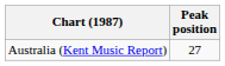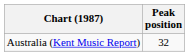 <table class="wikitable">
 <tr>
 <th>Chart (1987)</th>
 <th>Peak<br>position</th>
 </tr>
 <tr>
 <td>Australia (<a href='#'>Kent Music Report</a>)</td>
-<td style="text-align:center;">27</td>
+<td style="text-align:center;">32</td>
 </tr>
 </table>
